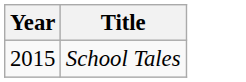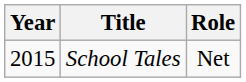 <table class="wikitable" style="text-align:center">
 <tr>
 <th>Year</th>
 <th>Title</th>
+<th>Role</th>
 </tr>
 <tr>
 <td>2015</td>
 <td><em>School Tales</em></td>
+<td>Net</td>
 </tr>
 </table>
